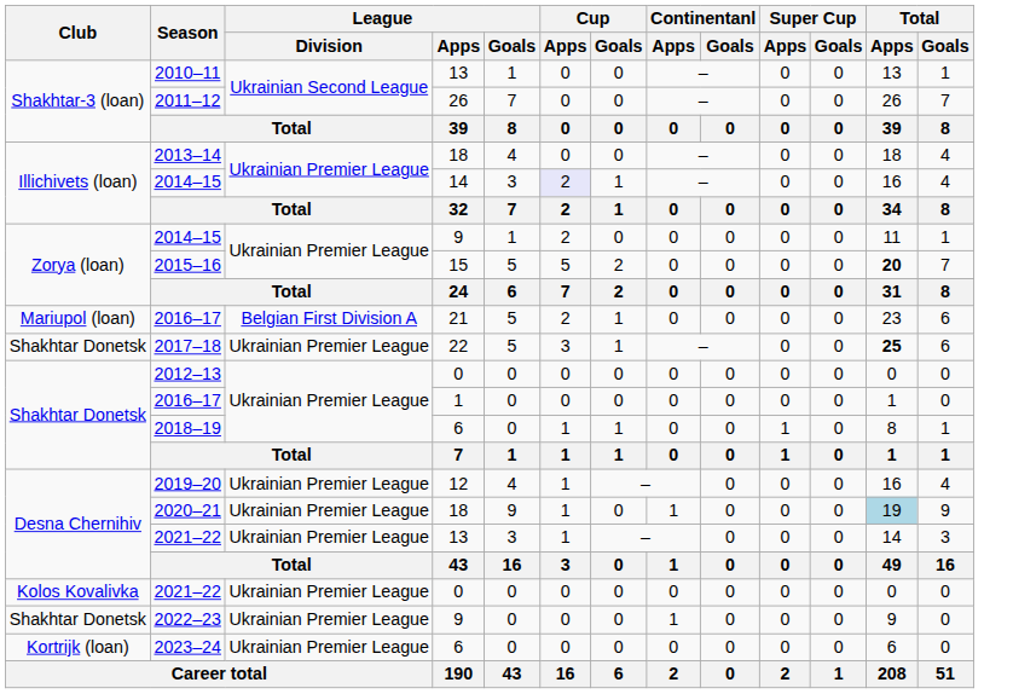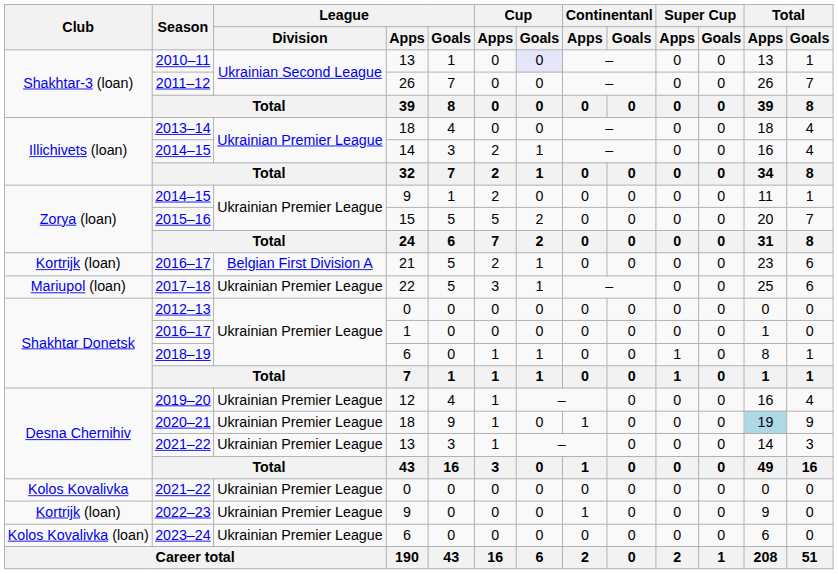 <table class="wikitable" style="text-align:center">
 <tr>
 <th rowspan="2">Club</th>
 <th rowspan="2">Season</th>
 <th colspan="3">League</th>
 <th colspan="2">Cup</th>
 <th colspan="2">Continentanl</th>
 <th colspan="2">Super Cup</th>
 <th colspan="2">Total</th>
 </tr>
 <tr>
 <th>Division</th>
 <th>Apps</th>
 <th>Goals</th>
 <th>Apps</th>
 <th>Goals</th>
 <th>Apps</th>
 <th>Goals</th>
 <th>Apps</th>
 <th>Goals</th>
 <th>Apps</th>
 <th>Goals</th>
 </tr>
 <tr>
 <td rowspan="3"><a href='#'>Shakhtar-3</a> (loan)</td>
 <td><a href='#'>2010–11</a></td>
 <td rowspan="2"><a href='#'>Ukrainian Second League</a></td>
 <td>13</td>
 <td>1</td>
 <td>0</td>
-<td>0</td>
+<td style="background: lavender;">0</td>
 <td colspan="2">–</td>
 <td>0</td>
 <td>0</td>
 <td>13</td>
 <td>1</td>
 </tr>
 <tr>
 <td><a href='#'>2011–12</a></td>
 <td>26</td>
 <td>7</td>
 <td>0</td>
 <td>0</td>
 <td colspan="2">–</td>
 <td>0</td>
 <td>0</td>
 <td>26</td>
 <td>7</td>
 </tr>
 <tr>
 <th colspan="2">Total</th>
 <th>39</th>
 <th>8</th>
 <th>0</th>
 <th>0</th>
 <th>0</th>
 <th>0</th>
 <th>0</th>
 <th>0</th>
 <th>39</th>
 <th>8</th>
 </tr>
 <tr>
 <td rowspan="3"><a href='#'>Illichivets</a> (loan)</td>
 <td><a href='#'>2013–14</a></td>
 <td rowspan="2"><a href='#'>Ukrainian Premier League</a></td>
 <td>18</td>
 <td>4</td>
 <td>0</td>
 <td>0</td>
 <td colspan="2">–</td>
 <td>0</td>
 <td>0</td>
 <td>18</td>
 <td>4</td>
 </tr>
 <tr>
 <td><a href='#'>2014–15</a></td>
 <td>14</td>
 <td>3</td>
-<td style="background: lavender;">2</td>
+<td>2</td>
 <td>1</td>
 <td colspan="2">–</td>
 <td>0</td>
 <td>0</td>
 <td>16</td>
 <td>4</td>
 </tr>
 <tr>
 <th colspan="2">Total</th>
 <th>32</th>
 <th>7</th>
 <th>2</th>
 <th>1</th>
 <th>0</th>
 <th>0</th>
 <th>0</th>
 <th>0</th>
 <th>34</th>
 <th>8</th>
 </tr>
 <tr>
 <td rowspan="3"><a href='#'>Zorya</a> (loan)</td>
 <td><a href='#'>2014–15</a></td>
 <td rowspan="2">Ukrainian Premier League</td>
 <td>9</td>
 <td>1</td>
 <td>2</td>
 <td>0</td>
 <td>0</td>
 <td>0</td>
 <td>0</td>
 <td>0</td>
 <td>11</td>
 <td>1</td>
 </tr>
 <tr>
 <td><a href='#'>2015–16</a></td>
 <td>15</td>
 <td>5</td>
 <td>5</td>
 <td>2</td>
 <td>0</td>
 <td>0</td>
 <td>0</td>
 <td>0</td>
-<td><strong>20</strong></td>
+<td>20</td>
 <td>7</td>
 </tr>
 <tr>
 <th colspan="2">Total</th>
 <th>24</th>
 <th>6</th>
 <th>7</th>
 <th>2</th>
 <th>0</th>
 <th>0</th>
 <th>0</th>
 <th>0</th>
 <th>31</th>
 <th>8</th>
 </tr>
 <tr>
-<td><a href='#'>Mariupol</a> (loan)</td>
+<td><a href='#'>Kortrijk</a> (loan)</td>
 <td><a href='#'>2016–17</a></td>
 <td><a href='#'>Belgian First Division A</a></td>
 <td>21</td>
 <td>5</td>
 <td>2</td>
 <td>1</td>
 <td>0</td>
 <td>0</td>
 <td>0</td>
 <td>0</td>
 <td>23</td>
 <td>6</td>
 </tr>
 <tr>
-<td>Shakhtar Donetsk</td>
+<td><a href='#'>Mariupol</a> (loan)</td>
 <td><a href='#'>2017–18</a></td>
 <td>Ukrainian Premier League</td>
 <td>22</td>
 <td>5</td>
 <td>3</td>
 <td>1</td>
 <td colspan="2">–</td>
 <td>0</td>
 <td>0</td>
-<td><strong>25</strong></td>
+<td>25</td>
 <td>6</td>
 </tr>
 <tr>
 <td rowspan="4"><a href='#'>Shakhtar Donetsk</a></td>
 <td><a href='#'>2012–13</a></td>
 <td rowspan="3">Ukrainian Premier League</td>
 <td>0</td>
 <td>0</td>
 <td>0</td>
 <td>0</td>
 <td>0</td>
 <td>0</td>
 <td>0</td>
 <td>0</td>
 <td>0</td>
 <td>0</td>
 </tr>
 <tr>
 <td><a href='#'>2016–17</a></td>
 <td>1</td>
 <td>0</td>
 <td>0</td>
 <td>0</td>
 <td>0</td>
 <td>0</td>
 <td>0</td>
 <td>0</td>
 <td>1</td>
 <td>0</td>
 </tr>
 <tr>
 <td><a href='#'>2018–19</a></td>
 <td>6</td>
 <td>0</td>
 <td>1</td>
 <td>1</td>
 <td>0</td>
 <td>0</td>
 <td>1</td>
 <td>0</td>
 <td>8</td>
 <td>1</td>
 </tr>
 <tr>
 <th colspan="2">Total</th>
 <th>7</th>
 <th>1</th>
 <th>1</th>
 <th>1</th>
 <th>0</th>
 <th>0</th>
 <th>1</th>
 <th>0</th>
 <th>1</th>
 <th>1</th>
 </tr>
 <tr>
 <td rowspan="4"><a href='#'>Desna Chernihiv</a></td>
 <td><a href='#'>2019–20</a></td>
 <td>Ukrainian Premier League</td>
 <td>12</td>
 <td>4</td>
 <td>1</td>
 <td colspan="2">–</td>
 <td>0</td>
 <td>0</td>
 <td>0</td>
 <td>16</td>
 <td>4</td>
 </tr>
 <tr>
 <td><a href='#'>2020–21</a></td>
 <td>Ukrainian Premier League</td>
 <td>18</td>
 <td>9</td>
 <td>1</td>
 <td>0</td>
 <td>1</td>
 <td>0</td>
 <td>0</td>
 <td>0</td>
 <td style="background: lightblue;">19</td>
 <td>9</td>
 </tr>
 <tr>
 <td><a href='#'>2021–22</a></td>
 <td>Ukrainian Premier League</td>
 <td>13</td>
 <td>3</td>
 <td>1</td>
 <td colspan="2">–</td>
 <td>0</td>
 <td>0</td>
 <td>0</td>
 <td>14</td>
 <td>3</td>
 </tr>
 <tr>
 <th colspan="2">Total</th>
 <th>43</th>
 <th>16</th>
 <th>3</th>
 <th>0</th>
 <th>1</th>
 <th>0</th>
 <th>0</th>
 <th>0</th>
 <th>49</th>
 <th>16</th>
 </tr>
 <tr>
 <td><a href='#'>Kolos Kovalivka</a></td>
 <td><a href='#'>2021–22</a></td>
 <td>Ukrainian Premier League</td>
 <td>0</td>
 <td>0</td>
 <td>0</td>
 <td>0</td>
 <td>0</td>
 <td>0</td>
 <td>0</td>
 <td>0</td>
 <td>0</td>
 <td>0</td>
 </tr>
 <tr>
-<td>Shakhtar Donetsk</td>
+<td><a href='#'>Kortrijk</a> (loan)</td>
 <td><a href='#'>2022–23</a></td>
 <td>Ukrainian Premier League</td>
 <td>9</td>
 <td>0</td>
 <td>0</td>
 <td>0</td>
 <td>1</td>
 <td>0</td>
 <td>0</td>
 <td>0</td>
 <td>9</td>
 <td>0</td>
 </tr>
 <tr>
-<td><a href='#'>Kortrijk</a> (loan)</td>
+<td><a href='#'>Kolos Kovalivka</a> (loan)</td>
 <td><a href='#'>2023–24</a></td>
 <td>Ukrainian Premier League</td>
 <td>6</td>
 <td>0</td>
 <td>0</td>
 <td>0</td>
 <td>0</td>
 <td>0</td>
 <td>0</td>
 <td>0</td>
 <td>6</td>
 <td>0</td>
 </tr>
 <tr>
 <th colspan="3">Career total</th>
 <th>190</th>
 <th>43</th>
 <th>16</th>
 <th>6</th>
 <th>2</th>
 <th>0</th>
 <th>2</th>
 <th>1</th>
 <th>208</th>
 <th>51</th>
 </tr>
 </table>
